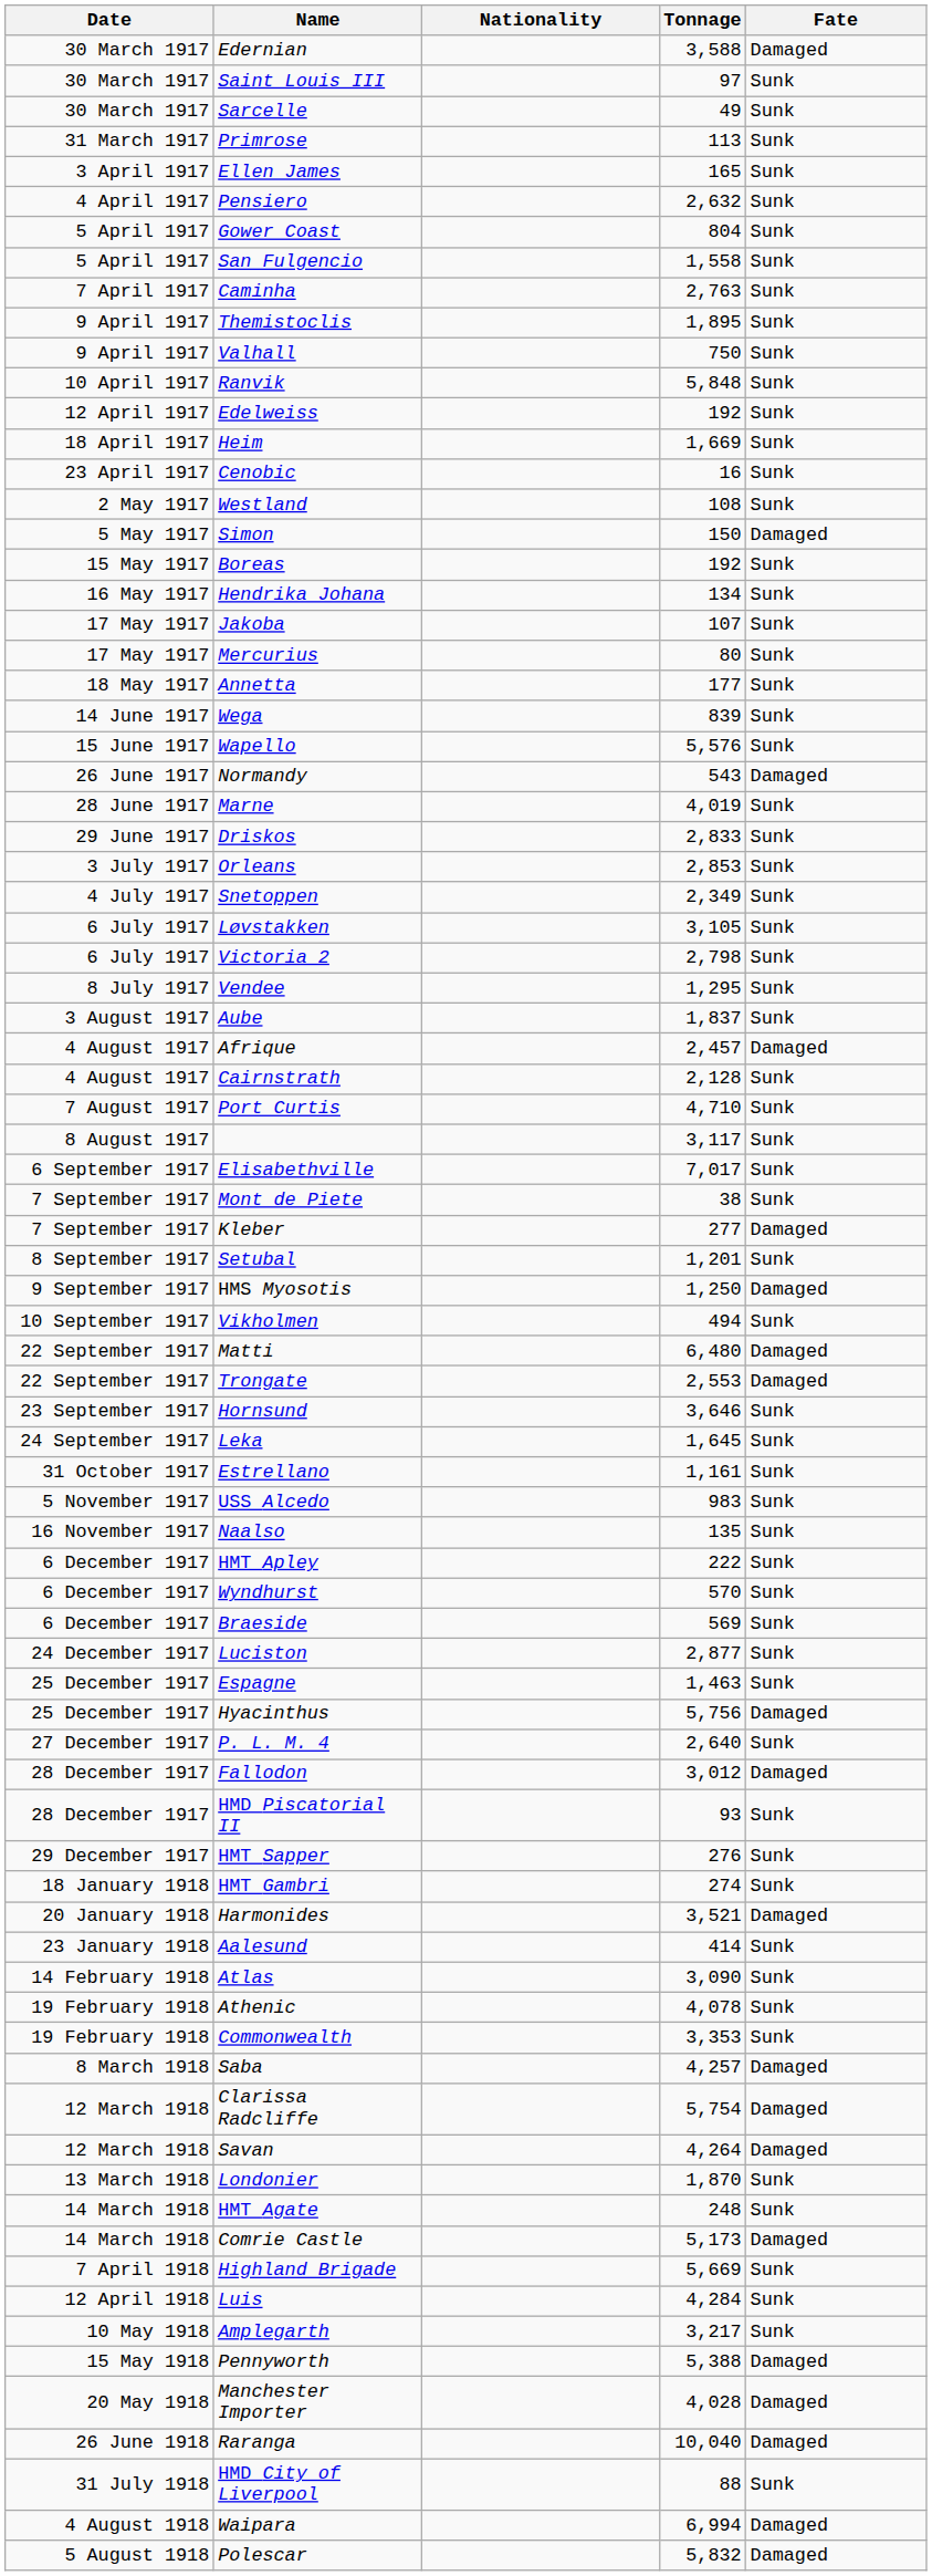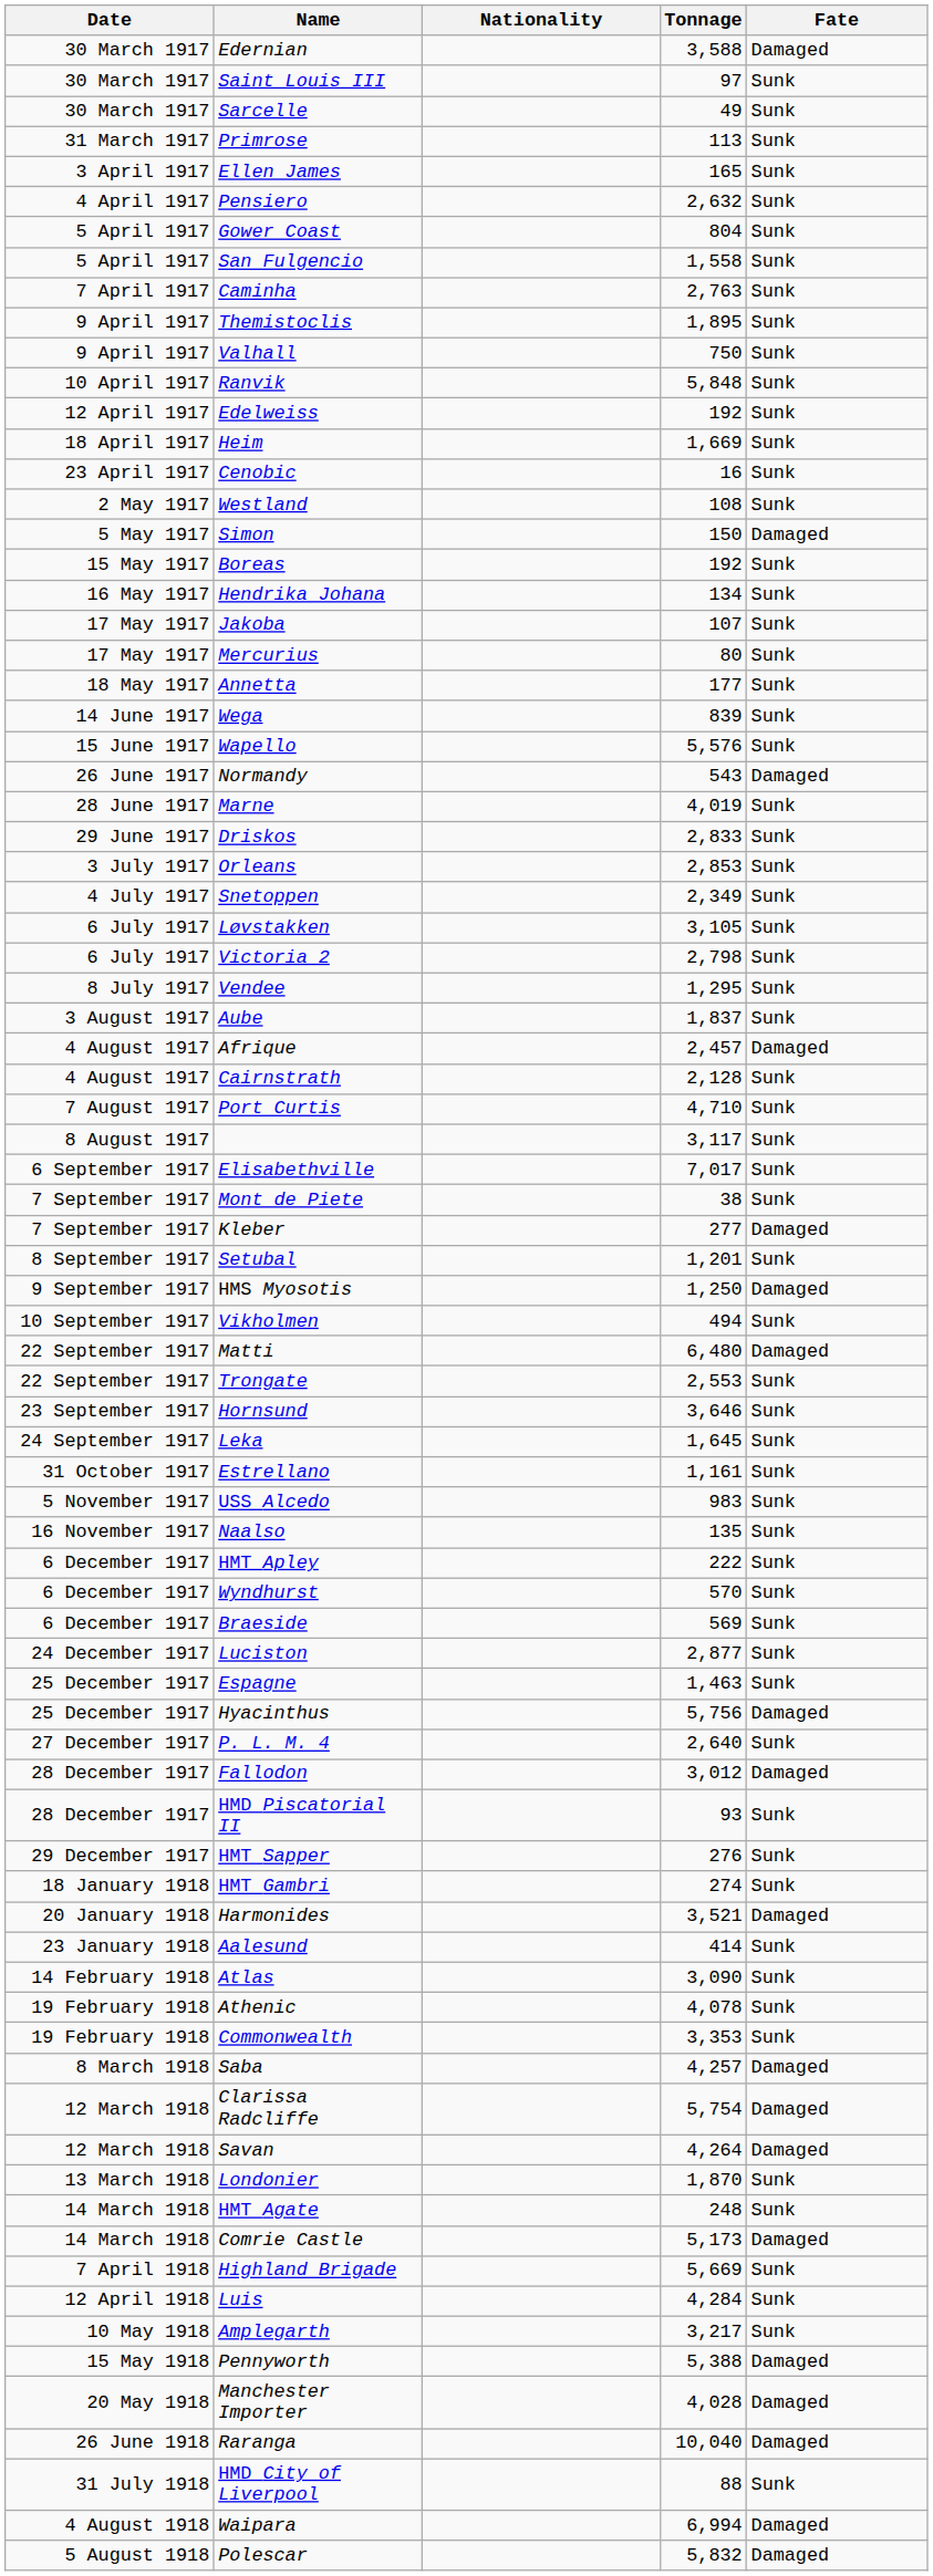 <table class="wikitable sortable">
 <tr>
 <th width="140px">Date</th>
 <th width="140px">Name</th>
 <th width="160px">Nationality</th>
 <th width="25px">Tonnage</th>
 <th width="120px">Fate</th>
 </tr>
 <tr>
 <td align="right">30 March 1917</td>
 <td align="left"><em>Edernian</em></td>
 <td align="left"></td>
 <td align="right">3,588</td>
 <td align="left">Damaged</td>
 </tr>
 <tr>
 <td align="right">30 March 1917</td>
 <td align="left"><a href='#'><em>Saint Louis III</em></a></td>
 <td align="left"></td>
 <td align="right">97</td>
 <td align="left">Sunk</td>
 </tr>
 <tr>
 <td align="right">30 March 1917</td>
 <td align="left"><a href='#'><em>Sarcelle</em></a></td>
 <td align="left"></td>
 <td align="right">49</td>
 <td align="left">Sunk</td>
 </tr>
 <tr>
 <td align="right">31 March 1917</td>
 <td align="left"><a href='#'><em>Primrose</em></a></td>
 <td align="left"></td>
 <td align="right">113</td>
 <td align="left">Sunk</td>
 </tr>
 <tr>
 <td align="right">3 April 1917</td>
 <td align="left"><a href='#'><em>Ellen James</em></a></td>
 <td align="left"></td>
 <td align="right">165</td>
 <td align="left">Sunk</td>
 </tr>
 <tr>
 <td align="right">4 April 1917</td>
 <td align="left"><a href='#'><em>Pensiero</em></a></td>
 <td align="left"></td>
 <td align="right">2,632</td>
 <td align="left">Sunk</td>
 </tr>
 <tr>
 <td align="right">5 April 1917</td>
 <td align="left"><a href='#'><em>Gower Coast</em></a></td>
 <td align="left"></td>
 <td align="right">804</td>
 <td align="left">Sunk</td>
 </tr>
 <tr>
 <td align="right">5 April 1917</td>
 <td align="left"><a href='#'><em>San Fulgencio</em></a></td>
 <td align="left"></td>
 <td align="right">1,558</td>
 <td align="left">Sunk</td>
 </tr>
 <tr>
 <td align="right">7 April 1917</td>
 <td align="left"><a href='#'><em>Caminha</em></a></td>
 <td align="left"></td>
 <td align="right">2,763</td>
 <td align="left">Sunk</td>
 </tr>
 <tr>
 <td align="right">9 April 1917</td>
 <td align="left"><a href='#'><em>Themistoclis</em></a></td>
 <td align="left"></td>
 <td align="right">1,895</td>
 <td align="left">Sunk</td>
 </tr>
 <tr>
 <td align="right">9 April 1917</td>
 <td align="left"><a href='#'><em>Valhall</em></a></td>
 <td align="left"></td>
 <td align="right">750</td>
 <td align="left">Sunk</td>
 </tr>
 <tr>
 <td align="right">10 April 1917</td>
 <td align="left"><a href='#'><em>Ranvik</em></a></td>
 <td align="left"></td>
 <td align="right">5,848</td>
 <td align="left">Sunk</td>
 </tr>
 <tr>
 <td align="right">12 April 1917</td>
 <td align="left"><a href='#'><em>Edelweiss</em></a></td>
 <td align="left"></td>
 <td align="right">192</td>
 <td align="left">Sunk</td>
 </tr>
 <tr>
 <td align="right">18 April 1917</td>
 <td align="left"><a href='#'><em>Heim</em></a></td>
 <td align="left"></td>
 <td align="right">1,669</td>
 <td align="left">Sunk</td>
 </tr>
 <tr>
 <td align="right">23 April 1917</td>
 <td align="left"><a href='#'><em>Cenobic</em></a></td>
 <td align="left"></td>
 <td align="right">16</td>
 <td align="left">Sunk</td>
 </tr>
 <tr>
 <td align="right">2 May 1917</td>
 <td align="left"><a href='#'><em>Westland</em></a></td>
 <td align="left"></td>
 <td align="right">108</td>
 <td align="left">Sunk</td>
 </tr>
 <tr>
 <td align="right">5 May 1917</td>
 <td align="left"><a href='#'><em>Simon</em></a></td>
 <td align="left"></td>
 <td align="right">150</td>
 <td align="left">Damaged</td>
 </tr>
 <tr>
 <td align="right">15 May 1917</td>
 <td align="left"><a href='#'><em>Boreas</em></a></td>
 <td align="left"></td>
 <td align="right">192</td>
 <td align="left">Sunk</td>
 </tr>
 <tr>
 <td align="right">16 May 1917</td>
 <td align="left"><a href='#'><em>Hendrika Johana</em></a></td>
 <td align="left"></td>
 <td align="right">134</td>
 <td align="left">Sunk</td>
 </tr>
 <tr>
 <td align="right">17 May 1917</td>
 <td align="left"><a href='#'><em>Jakoba</em></a></td>
 <td align="left"></td>
 <td align="right">107</td>
 <td align="left">Sunk</td>
 </tr>
 <tr>
 <td align="right">17 May 1917</td>
 <td align="left"><a href='#'><em>Mercurius</em></a></td>
 <td align="left"></td>
 <td align="right">80</td>
 <td align="left">Sunk</td>
 </tr>
 <tr>
 <td align="right">18 May 1917</td>
 <td align="left"><a href='#'><em>Annetta</em></a></td>
 <td align="left"></td>
 <td align="right">177</td>
 <td align="left">Sunk</td>
 </tr>
 <tr>
 <td align="right">14 June 1917</td>
 <td align="left"><a href='#'><em>Wega</em></a></td>
 <td align="left"></td>
 <td align="right">839</td>
 <td align="left">Sunk</td>
 </tr>
 <tr>
 <td align="right">15 June 1917</td>
 <td align="left"><a href='#'><em>Wapello</em></a></td>
 <td align="left"></td>
 <td align="right">5,576</td>
 <td align="left">Sunk</td>
 </tr>
 <tr>
 <td align="right">26 June 1917</td>
 <td align="left"><em>Normandy</em></td>
 <td align="left"></td>
 <td align="right">543</td>
 <td align="left">Damaged</td>
 </tr>
 <tr>
 <td align="right">28 June 1917</td>
 <td align="left"><a href='#'><em>Marne</em></a></td>
 <td align="left"></td>
 <td align="right">4,019</td>
 <td align="left">Sunk</td>
 </tr>
 <tr>
 <td align="right">29 June 1917</td>
 <td align="left"><a href='#'><em>Driskos</em></a></td>
 <td align="left"></td>
 <td align="right">2,833</td>
 <td align="left">Sunk</td>
 </tr>
 <tr>
 <td align="right">3 July 1917</td>
 <td align="left"><a href='#'><em>Orleans</em></a></td>
 <td align="left"></td>
 <td align="right">2,853</td>
 <td align="left">Sunk</td>
 </tr>
 <tr>
 <td align="right">4 July 1917</td>
 <td align="left"><a href='#'><em>Snetoppen</em></a></td>
 <td align="left"></td>
 <td align="right">2,349</td>
 <td align="left">Sunk</td>
 </tr>
 <tr>
 <td align="right">6 July 1917</td>
 <td align="left"><a href='#'><em>Løvstakken</em></a></td>
 <td align="left"></td>
 <td align="right">3,105</td>
 <td align="left">Sunk</td>
 </tr>
 <tr>
 <td align="right">6 July 1917</td>
 <td align="left"><a href='#'><em>Victoria 2</em></a></td>
 <td align="left"></td>
 <td align="right">2,798</td>
 <td align="left">Sunk</td>
 </tr>
 <tr>
 <td align="right">8 July 1917</td>
 <td align="left"><a href='#'><em>Vendee</em></a></td>
 <td align="left"></td>
 <td align="right">1,295</td>
 <td align="left">Sunk</td>
 </tr>
 <tr>
 <td align="right">3 August 1917</td>
 <td align="left"><a href='#'><em>Aube</em></a></td>
 <td align="left"></td>
 <td align="right">1,837</td>
 <td align="left">Sunk</td>
 </tr>
 <tr>
 <td align="right">4 August 1917</td>
 <td align="left"><em>Afrique</em></td>
 <td align="left"></td>
 <td align="right">2,457</td>
 <td align="left">Damaged</td>
 </tr>
 <tr>
 <td align="right">4 August 1917</td>
 <td align="left"><a href='#'><em>Cairnstrath</em></a></td>
 <td align="left"></td>
 <td align="right">2,128</td>
 <td align="left">Sunk</td>
 </tr>
 <tr>
 <td align="right">7 August 1917</td>
 <td align="left"><a href='#'><em>Port Curtis</em></a></td>
 <td align="left"></td>
 <td align="right">4,710</td>
 <td align="left">Sunk</td>
 </tr>
 <tr>
 <td align="right">8 August 1917</td>
 <td align="left"></td>
 <td align="left"></td>
 <td align="right">3,117</td>
 <td align="left">Sunk</td>
 </tr>
 <tr>
 <td align="right">6 September 1917</td>
 <td align="left"><a href='#'><em>Elisabethville</em></a></td>
 <td align="left"></td>
 <td align="right">7,017</td>
 <td align="left">Sunk</td>
 </tr>
 <tr>
 <td align="right">7 September 1917</td>
 <td align="left"><a href='#'><em>Mont de Piete</em></a></td>
 <td align="left"></td>
 <td align="right">38</td>
 <td align="left">Sunk</td>
 </tr>
 <tr>
 <td align="right">7 September 1917</td>
 <td align="left"><em>Kleber</em></td>
 <td align="left"></td>
 <td align="right">277</td>
 <td align="left">Damaged</td>
 </tr>
 <tr>
 <td align="right">8 September 1917</td>
 <td align="left"><a href='#'><em>Setubal</em></a></td>
 <td align="left"></td>
 <td align="right">1,201</td>
 <td align="left">Sunk</td>
 </tr>
 <tr>
 <td align="right">9 September 1917</td>
 <td align="left">HMS <em>Myosotis</em></td>
 <td align="left"></td>
 <td align="right">1,250</td>
 <td align="left">Damaged</td>
 </tr>
 <tr>
 <td align="right">10 September 1917</td>
 <td align="left"><a href='#'><em>Vikholmen</em></a></td>
 <td align="left"></td>
 <td align="right">494</td>
 <td align="left">Sunk</td>
 </tr>
 <tr>
 <td align="right">22 September 1917</td>
 <td align="left"><em>Matti</em></td>
 <td align="left"></td>
 <td align="right">6,480</td>
 <td align="left">Damaged</td>
 </tr>
 <tr>
 <td align="right">22 September 1917</td>
 <td align="left"><a href='#'><em>Trongate</em></a></td>
 <td align="left"></td>
 <td align="right">2,553</td>
-<td align="left">Damaged</td>
+<td align="left">Sunk</td>
 </tr>
 <tr>
 <td align="right">23 September 1917</td>
 <td align="left"><a href='#'><em>Hornsund</em></a></td>
 <td align="left"></td>
 <td align="right">3,646</td>
 <td align="left">Sunk</td>
 </tr>
 <tr>
 <td align="right">24 September 1917</td>
 <td align="left"><a href='#'><em>Leka</em></a></td>
 <td align="left"></td>
 <td align="right">1,645</td>
 <td align="left">Sunk</td>
 </tr>
 <tr>
 <td align="right">31 October 1917</td>
 <td align="left"><a href='#'><em>Estrellano</em></a></td>
 <td align="left"></td>
 <td align="right">1,161</td>
 <td align="left">Sunk</td>
 </tr>
 <tr>
 <td align="right">5 November 1917</td>
 <td align="left"><a href='#'>USS <em>Alcedo</em></a></td>
 <td align="left"></td>
 <td align="right">983</td>
 <td align="left">Sunk</td>
 </tr>
 <tr>
 <td align="right">16 November 1917</td>
 <td align="left"><a href='#'><em>Naalso</em></a></td>
 <td align="left"></td>
 <td align="right">135</td>
 <td align="left">Sunk</td>
 </tr>
 <tr>
 <td align="right">6 December 1917</td>
 <td align="left"><a href='#'>HMT <em>Apley</em></a></td>
 <td align="left"></td>
 <td align="right">222</td>
 <td align="left">Sunk</td>
 </tr>
 <tr>
 <td align="right">6 December 1917</td>
 <td align="left"><a href='#'><em>Wyndhurst</em></a></td>
 <td align="left"></td>
 <td align="right">570</td>
 <td align="left">Sunk</td>
 </tr>
 <tr>
 <td align="right">6 December 1917</td>
 <td align="left"><a href='#'><em>Braeside</em></a></td>
 <td align="left"></td>
 <td align="right">569</td>
 <td align="left">Sunk</td>
 </tr>
 <tr>
 <td align="right">24 December 1917</td>
 <td align="left"><a href='#'><em>Luciston</em></a></td>
 <td align="left"></td>
 <td align="right">2,877</td>
 <td align="left">Sunk</td>
 </tr>
 <tr>
 <td align="right">25 December 1917</td>
 <td align="left"><a href='#'><em>Espagne</em></a></td>
 <td align="left"></td>
 <td align="right">1,463</td>
 <td align="left">Sunk</td>
 </tr>
 <tr>
 <td align="right">25 December 1917</td>
 <td align="left"><em>Hyacinthus</em></td>
 <td align="left"></td>
 <td align="right">5,756</td>
 <td align="left">Damaged</td>
 </tr>
 <tr>
 <td align="right">27 December 1917</td>
 <td align="left"><a href='#'><em>P. L. M. 4</em></a></td>
 <td align="left"></td>
 <td align="right">2,640</td>
 <td align="left">Sunk</td>
 </tr>
 <tr>
 <td align="right">28 December 1917</td>
 <td align="left"><a href='#'><em>Fallodon</em></a></td>
 <td align="left"></td>
 <td align="right">3,012</td>
 <td align="left">Damaged</td>
 </tr>
 <tr>
 <td align="right">28 December 1917</td>
 <td align="left"><a href='#'>HMD <em>Piscatorial II</em></a></td>
 <td align="left"></td>
 <td align="right">93</td>
 <td align="left">Sunk</td>
 </tr>
 <tr>
 <td align="right">29 December 1917</td>
 <td align="left"><a href='#'>HMT <em>Sapper</em></a></td>
 <td align="left"></td>
 <td align="right">276</td>
 <td align="left">Sunk</td>
 </tr>
 <tr>
 <td align="right">18 January 1918</td>
 <td align="left"><a href='#'>HMT <em>Gambri</em></a></td>
 <td align="left"></td>
 <td align="right">274</td>
 <td align="left">Sunk</td>
 </tr>
 <tr>
 <td align="right">20 January 1918</td>
 <td align="left"><em>Harmonides</em></td>
 <td align="left"></td>
 <td align="right">3,521</td>
 <td align="left">Damaged</td>
 </tr>
 <tr>
 <td align="right">23 January 1918</td>
 <td align="left"><a href='#'><em>Aalesund</em></a></td>
 <td align="left"></td>
 <td align="right">414</td>
 <td align="left">Sunk</td>
 </tr>
 <tr>
 <td align="right">14 February 1918</td>
 <td align="left"><a href='#'><em>Atlas</em></a></td>
 <td align="left"></td>
 <td align="right">3,090</td>
 <td align="left">Sunk</td>
 </tr>
 <tr>
 <td align="right">19 February 1918</td>
 <td align="left"><em>Athenic</em></td>
 <td align="left"></td>
 <td align="right">4,078</td>
 <td align="left">Sunk</td>
 </tr>
 <tr>
 <td align="right">19 February 1918</td>
 <td align="left"><a href='#'><em>Commonwealth</em></a></td>
 <td align="left"></td>
 <td align="right">3,353</td>
 <td align="left">Sunk</td>
 </tr>
 <tr>
 <td align="right">8 March 1918</td>
 <td align="left"><em>Saba</em></td>
 <td align="left"></td>
 <td align="right">4,257</td>
 <td align="left">Damaged</td>
 </tr>
 <tr>
 <td align="right">12 March 1918</td>
 <td align="left"><em>Clarissa Radcliffe</em></td>
 <td align="left"></td>
 <td align="right">5,754</td>
 <td align="left">Damaged</td>
 </tr>
 <tr>
 <td align="right">12 March 1918</td>
 <td align="left"><em>Savan</em></td>
 <td align="left"></td>
 <td align="right">4,264</td>
 <td align="left">Damaged</td>
 </tr>
 <tr>
 <td align="right">13 March 1918</td>
 <td align="left"><a href='#'><em>Londonier</em></a></td>
 <td align="left"></td>
 <td align="right">1,870</td>
 <td align="left">Sunk</td>
 </tr>
 <tr>
 <td align="right">14 March 1918</td>
 <td align="left"><a href='#'>HMT <em>Agate</em></a></td>
 <td align="left"></td>
 <td align="right">248</td>
 <td align="left">Sunk</td>
 </tr>
 <tr>
 <td align="right">14 March 1918</td>
 <td align="left"><em>Comrie Castle</em></td>
 <td align="left"></td>
 <td align="right">5,173</td>
 <td align="left">Damaged</td>
 </tr>
 <tr>
 <td align="right">7 April 1918</td>
 <td align="left"><a href='#'><em>Highland Brigade</em></a></td>
 <td align="left"></td>
 <td align="right">5,669</td>
 <td align="left">Sunk</td>
 </tr>
 <tr>
 <td align="right">12 April 1918</td>
 <td align="left"><a href='#'><em>Luis</em></a></td>
 <td align="left"></td>
 <td align="right">4,284</td>
 <td align="left">Sunk</td>
 </tr>
 <tr>
 <td align="right">10 May 1918</td>
 <td align="left"><a href='#'><em>Amplegarth</em></a></td>
 <td align="left"></td>
 <td align="right">3,217</td>
 <td align="left">Sunk</td>
 </tr>
 <tr>
 <td align="right">15 May 1918</td>
 <td align="left"><em>Pennyworth</em></td>
 <td align="left"></td>
 <td align="right">5,388</td>
 <td align="left">Damaged</td>
 </tr>
 <tr>
 <td align="right">20 May 1918</td>
 <td align="left"><em>Manchester Importer</em></td>
 <td align="left"></td>
 <td align="right">4,028</td>
 <td align="left">Damaged</td>
 </tr>
 <tr>
 <td align="right">26 June 1918</td>
 <td align="left"><em>Raranga</em></td>
 <td align="left"></td>
 <td align="right">10,040</td>
 <td align="left">Damaged</td>
 </tr>
 <tr>
 <td align="right">31 July 1918</td>
 <td align="left"><a href='#'>HMD <em>City of Liverpool</em></a></td>
 <td align="left"></td>
 <td align="right">88</td>
 <td align="left">Sunk</td>
 </tr>
 <tr>
 <td align="right">4 August 1918</td>
 <td align="left"><em>Waipara</em></td>
 <td align="left"></td>
 <td align="right">6,994</td>
 <td align="left">Damaged</td>
 </tr>
 <tr>
 <td align="right">5 August 1918</td>
 <td align="left"><em>Polescar</em></td>
 <td align="left"></td>
 <td align="right">5,832</td>
 <td align="left">Damaged</td>
 </tr>
 </table>
